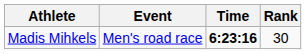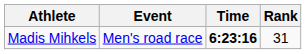 <table class=wikitable style=font-size:95%;text-align:center>
 <tr>
 <th>Athlete</th>
 <th>Event</th>
 <th>Time</th>
 <th>Rank</th>
 </tr>
 <tr align=center>
 <td align=left><a href='#'>Madis Mihkels</a></td>
 <td align=left><a href='#'>Men's road race</a></td>
 <td><strong>6:23:16</strong></td>
-<td>30</td>
+<td>31</td>
 </tr>
 </table>
